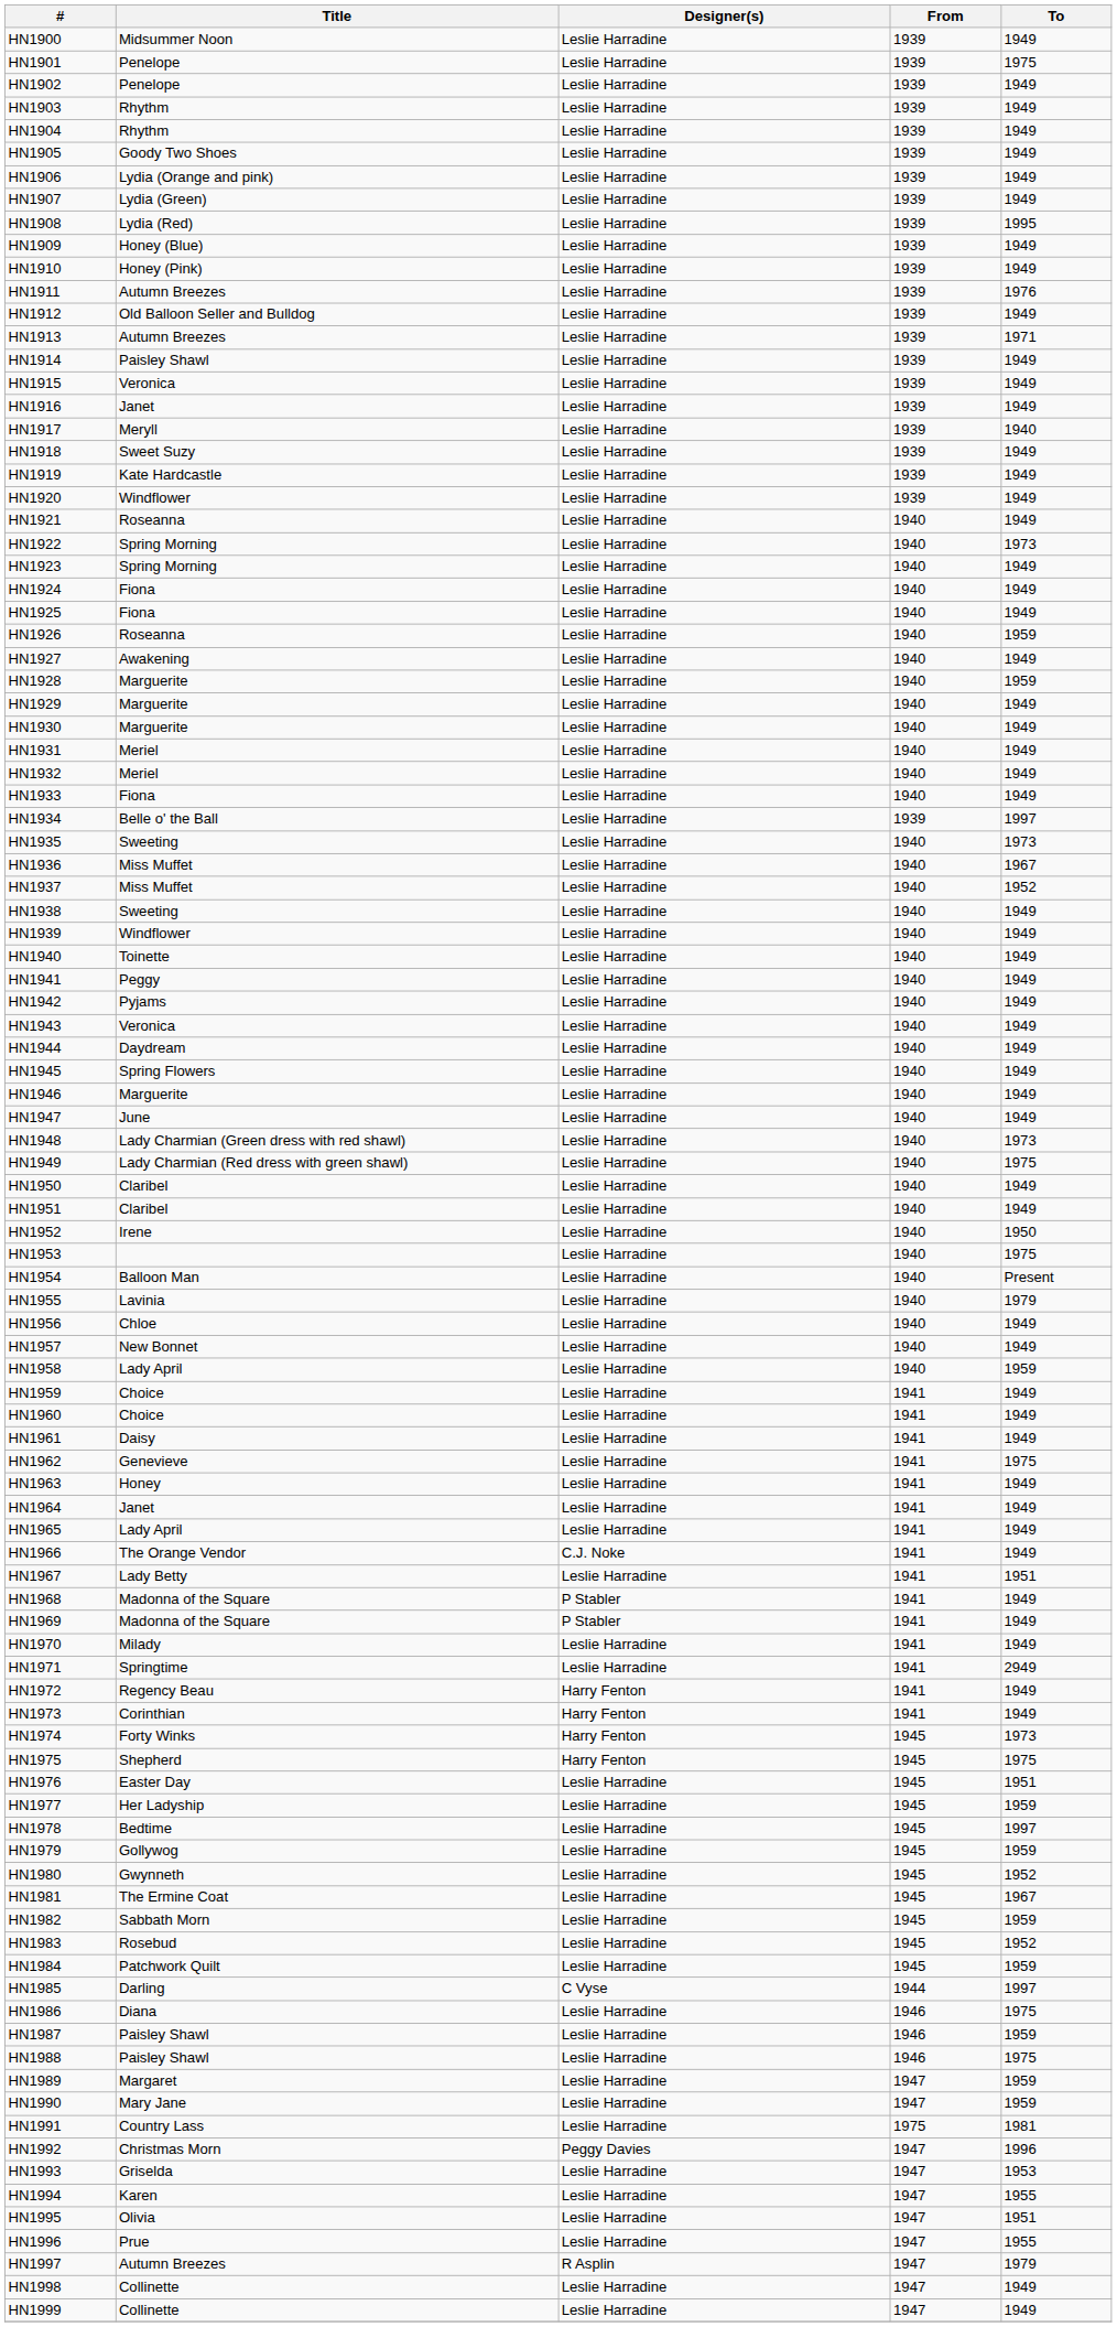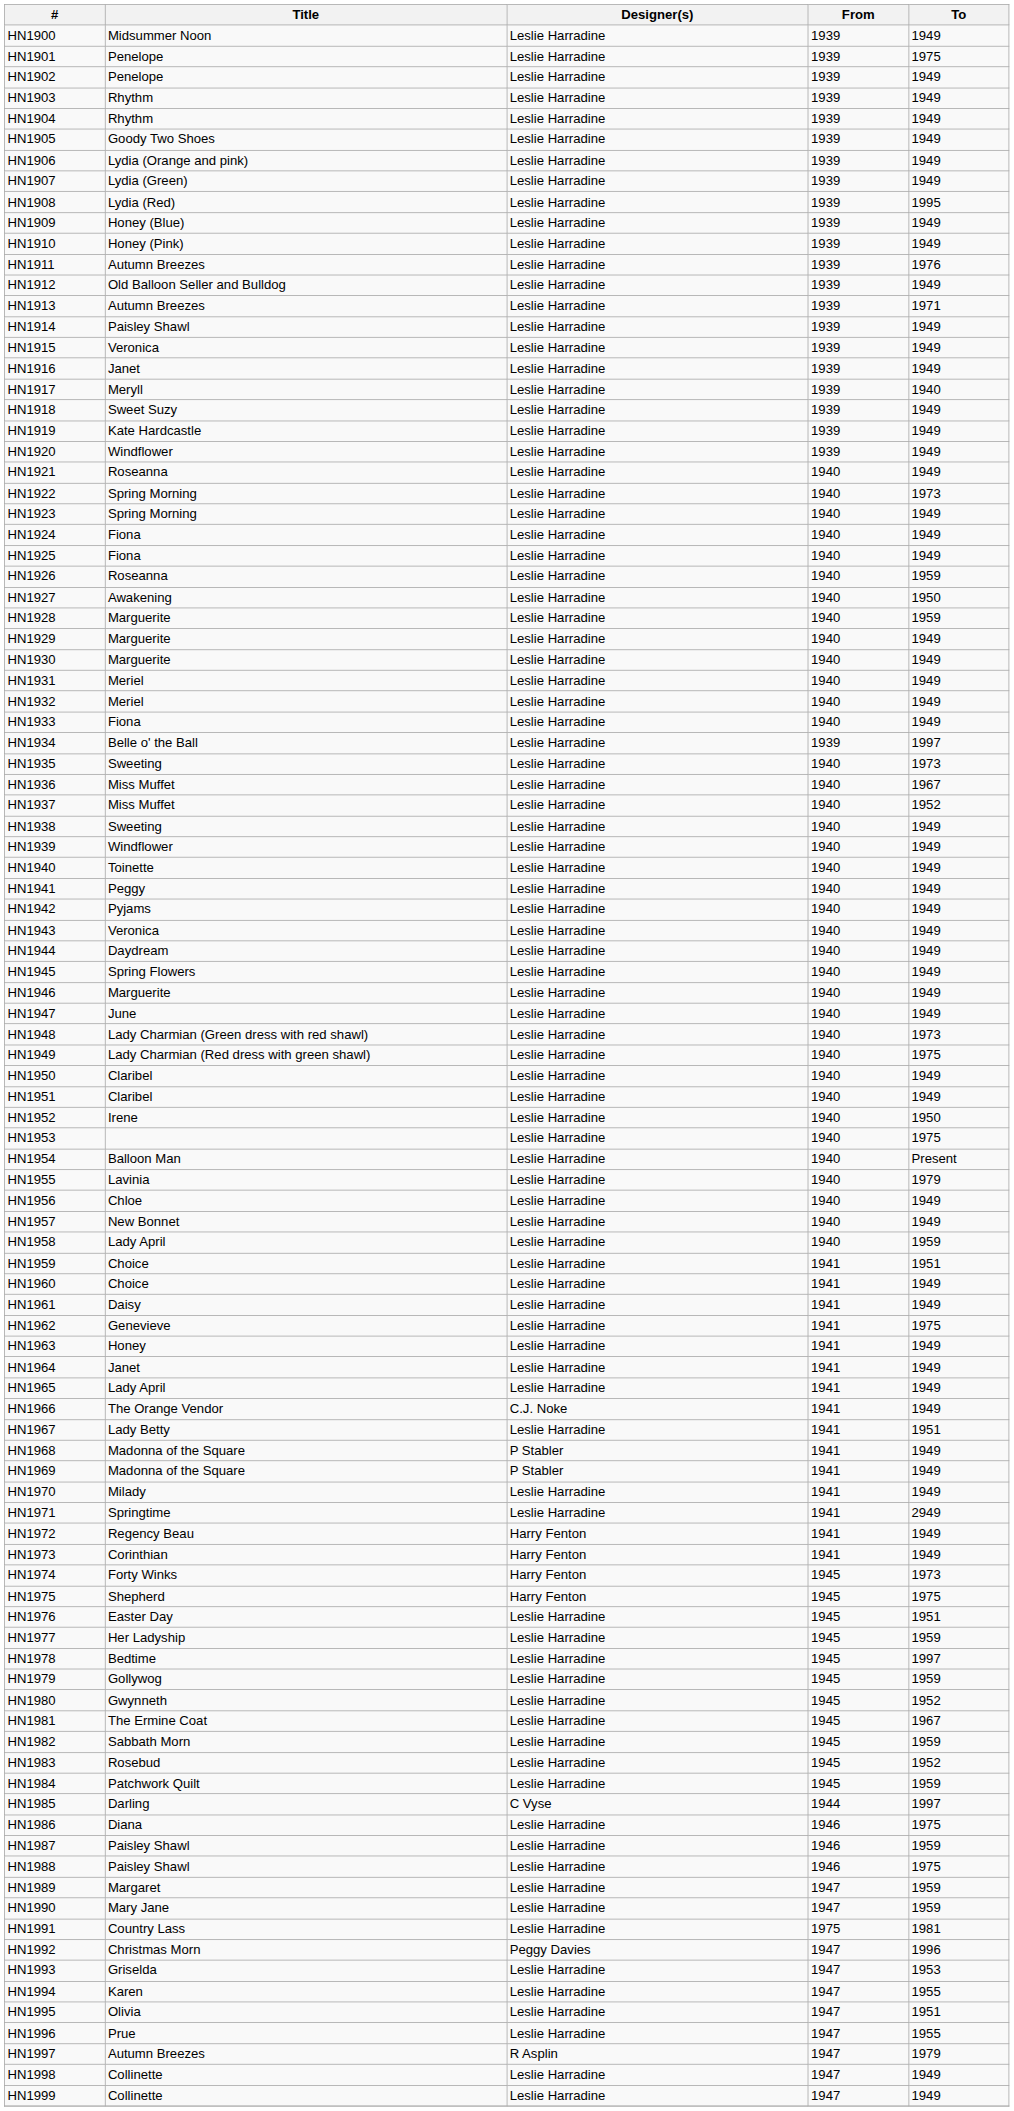 <table class="wikitable collapsible" width="97%" border="1" cellpadding="1" cellspacing="0" align="centre">
 <tr>
 <th width=10%>#</th>
 <th width=40%>Title</th>
 <th width=30%>Designer(s)</th>
 <th width=10%>From</th>
 <th width=10%>To</th>
 </tr>
 <tr>
 <td>HN1900</td>
 <td>Midsummer Noon</td>
 <td>Leslie Harradine</td>
 <td>1939</td>
 <td>1949</td>
 </tr>
 <tr>
 <td>HN1901</td>
 <td>Penelope</td>
 <td>Leslie Harradine</td>
 <td>1939</td>
 <td>1975</td>
 </tr>
 <tr>
 <td>HN1902</td>
 <td>Penelope</td>
 <td>Leslie Harradine</td>
 <td>1939</td>
 <td>1949</td>
 </tr>
 <tr>
 <td>HN1903</td>
 <td>Rhythm</td>
 <td>Leslie Harradine</td>
 <td>1939</td>
 <td>1949</td>
 </tr>
 <tr>
 <td>HN1904</td>
 <td>Rhythm</td>
 <td>Leslie Harradine</td>
 <td>1939</td>
 <td>1949</td>
 </tr>
 <tr>
 <td>HN1905</td>
 <td>Goody Two Shoes</td>
 <td>Leslie Harradine</td>
 <td>1939</td>
 <td>1949</td>
 </tr>
 <tr>
 <td>HN1906</td>
 <td>Lydia (Orange and pink)</td>
 <td>Leslie Harradine</td>
 <td>1939</td>
 <td>1949</td>
 </tr>
 <tr>
 <td>HN1907</td>
 <td>Lydia (Green)</td>
 <td>Leslie Harradine</td>
 <td>1939</td>
 <td>1949</td>
 </tr>
 <tr>
 <td>HN1908</td>
 <td>Lydia (Red)</td>
 <td>Leslie Harradine</td>
 <td>1939</td>
 <td>1995</td>
 </tr>
 <tr>
 <td>HN1909</td>
 <td>Honey (Blue)</td>
 <td>Leslie Harradine</td>
 <td>1939</td>
 <td>1949</td>
 </tr>
 <tr>
 <td>HN1910</td>
 <td>Honey (Pink)</td>
 <td>Leslie Harradine</td>
 <td>1939</td>
 <td>1949</td>
 </tr>
 <tr>
 <td>HN1911</td>
 <td>Autumn Breezes</td>
 <td>Leslie Harradine</td>
 <td>1939</td>
 <td>1976</td>
 </tr>
 <tr>
 <td>HN1912</td>
 <td>Old Balloon Seller and Bulldog</td>
 <td>Leslie Harradine</td>
 <td>1939</td>
 <td>1949</td>
 </tr>
 <tr>
 <td>HN1913</td>
 <td>Autumn Breezes</td>
 <td>Leslie Harradine</td>
 <td>1939</td>
 <td>1971</td>
 </tr>
 <tr>
 <td>HN1914</td>
 <td>Paisley Shawl</td>
 <td>Leslie Harradine</td>
 <td>1939</td>
 <td>1949</td>
 </tr>
 <tr>
 <td>HN1915</td>
 <td>Veronica</td>
 <td>Leslie Harradine</td>
 <td>1939</td>
 <td>1949</td>
 </tr>
 <tr>
 <td>HN1916</td>
 <td>Janet</td>
 <td>Leslie Harradine</td>
 <td>1939</td>
 <td>1949</td>
 </tr>
 <tr>
 <td>HN1917</td>
 <td>Meryll</td>
 <td>Leslie Harradine</td>
 <td>1939</td>
 <td>1940</td>
 </tr>
 <tr>
 <td>HN1918</td>
 <td>Sweet Suzy</td>
 <td>Leslie Harradine</td>
 <td>1939</td>
 <td>1949</td>
 </tr>
 <tr>
 <td>HN1919</td>
 <td>Kate Hardcastle</td>
 <td>Leslie Harradine</td>
 <td>1939</td>
 <td>1949</td>
 </tr>
 <tr>
 <td>HN1920</td>
 <td>Windflower</td>
 <td>Leslie Harradine</td>
 <td>1939</td>
 <td>1949</td>
 </tr>
 <tr>
 <td>HN1921</td>
 <td>Roseanna</td>
 <td>Leslie Harradine</td>
 <td>1940</td>
 <td>1949</td>
 </tr>
 <tr>
 <td>HN1922</td>
 <td>Spring Morning</td>
 <td>Leslie Harradine</td>
 <td>1940</td>
 <td>1973</td>
 </tr>
 <tr>
 <td>HN1923</td>
 <td>Spring Morning</td>
 <td>Leslie Harradine</td>
 <td>1940</td>
 <td>1949</td>
 </tr>
 <tr>
 <td>HN1924</td>
 <td>Fiona</td>
 <td>Leslie Harradine</td>
 <td>1940</td>
 <td>1949</td>
 </tr>
 <tr>
 <td>HN1925</td>
 <td>Fiona</td>
 <td>Leslie Harradine</td>
 <td>1940</td>
 <td>1949</td>
 </tr>
 <tr>
 <td>HN1926</td>
 <td>Roseanna</td>
 <td>Leslie Harradine</td>
 <td>1940</td>
 <td>1959</td>
 </tr>
 <tr>
 <td>HN1927</td>
 <td>Awakening</td>
 <td>Leslie Harradine</td>
 <td>1940</td>
-<td>1949</td>
+<td>1950</td>
 </tr>
 <tr>
 <td>HN1928</td>
 <td>Marguerite</td>
 <td>Leslie Harradine</td>
 <td>1940</td>
 <td>1959</td>
 </tr>
 <tr>
 <td>HN1929</td>
 <td>Marguerite</td>
 <td>Leslie Harradine</td>
 <td>1940</td>
 <td>1949</td>
 </tr>
 <tr>
 <td>HN1930</td>
 <td>Marguerite</td>
 <td>Leslie Harradine</td>
 <td>1940</td>
 <td>1949</td>
 </tr>
 <tr>
 <td>HN1931</td>
 <td>Meriel</td>
 <td>Leslie Harradine</td>
 <td>1940</td>
 <td>1949</td>
 </tr>
 <tr>
 <td>HN1932</td>
 <td>Meriel</td>
 <td>Leslie Harradine</td>
 <td>1940</td>
 <td>1949</td>
 </tr>
 <tr>
 <td>HN1933</td>
 <td>Fiona</td>
 <td>Leslie Harradine</td>
 <td>1940</td>
 <td>1949</td>
 </tr>
 <tr>
 <td>HN1934</td>
 <td>Belle o' the Ball</td>
 <td>Leslie Harradine</td>
 <td>1939</td>
 <td>1997</td>
 </tr>
 <tr>
 <td>HN1935</td>
 <td>Sweeting</td>
 <td>Leslie Harradine</td>
 <td>1940</td>
 <td>1973</td>
 </tr>
 <tr>
 <td>HN1936</td>
 <td>Miss Muffet</td>
 <td>Leslie Harradine</td>
 <td>1940</td>
 <td>1967</td>
 </tr>
 <tr>
 <td>HN1937</td>
 <td>Miss Muffet</td>
 <td>Leslie Harradine</td>
 <td>1940</td>
 <td>1952</td>
 </tr>
 <tr>
 <td>HN1938</td>
 <td>Sweeting</td>
 <td>Leslie Harradine</td>
 <td>1940</td>
 <td>1949</td>
 </tr>
 <tr>
 <td>HN1939</td>
 <td>Windflower</td>
 <td>Leslie Harradine</td>
 <td>1940</td>
 <td>1949</td>
 </tr>
 <tr>
 <td>HN1940</td>
 <td>Toinette</td>
 <td>Leslie Harradine</td>
 <td>1940</td>
 <td>1949</td>
 </tr>
 <tr>
 <td>HN1941</td>
 <td>Peggy</td>
 <td>Leslie Harradine</td>
 <td>1940</td>
 <td>1949</td>
 </tr>
 <tr>
 <td>HN1942</td>
 <td>Pyjams</td>
 <td>Leslie Harradine</td>
 <td>1940</td>
 <td>1949</td>
 </tr>
 <tr>
 <td>HN1943</td>
 <td>Veronica</td>
 <td>Leslie Harradine</td>
 <td>1940</td>
 <td>1949</td>
 </tr>
 <tr>
 <td>HN1944</td>
 <td>Daydream</td>
 <td>Leslie Harradine</td>
 <td>1940</td>
 <td>1949</td>
 </tr>
 <tr>
 <td>HN1945</td>
 <td>Spring Flowers</td>
 <td>Leslie Harradine</td>
 <td>1940</td>
 <td>1949</td>
 </tr>
 <tr>
 <td>HN1946</td>
 <td>Marguerite</td>
 <td>Leslie Harradine</td>
 <td>1940</td>
 <td>1949</td>
 </tr>
 <tr>
 <td>HN1947</td>
 <td>June</td>
 <td>Leslie Harradine</td>
 <td>1940</td>
 <td>1949</td>
 </tr>
 <tr>
 <td>HN1948</td>
 <td>Lady Charmian (Green dress with red shawl)</td>
 <td>Leslie Harradine</td>
 <td>1940</td>
 <td>1973</td>
 </tr>
 <tr>
 <td>HN1949</td>
 <td>Lady Charmian (Red dress with green shawl)</td>
 <td>Leslie Harradine</td>
 <td>1940</td>
 <td>1975</td>
 </tr>
 <tr>
 <td>HN1950</td>
 <td>Claribel</td>
 <td>Leslie Harradine</td>
 <td>1940</td>
 <td>1949</td>
 </tr>
 <tr>
 <td>HN1951</td>
 <td>Claribel</td>
 <td>Leslie Harradine</td>
 <td>1940</td>
 <td>1949</td>
 </tr>
 <tr>
 <td>HN1952</td>
 <td>Irene</td>
 <td>Leslie Harradine</td>
 <td>1940</td>
 <td>1950</td>
 </tr>
 <tr>
 <td>HN1953</td>
 <td></td>
 <td>Leslie Harradine</td>
 <td>1940</td>
 <td>1975</td>
 </tr>
 <tr>
 <td>HN1954</td>
 <td>Balloon Man</td>
 <td>Leslie Harradine</td>
 <td>1940</td>
 <td>Present</td>
 </tr>
 <tr>
 <td>HN1955</td>
 <td>Lavinia</td>
 <td>Leslie Harradine</td>
 <td>1940</td>
 <td>1979</td>
 </tr>
 <tr>
 <td>HN1956</td>
 <td>Chloe</td>
 <td>Leslie Harradine</td>
 <td>1940</td>
 <td>1949</td>
 </tr>
 <tr>
 <td>HN1957</td>
 <td>New Bonnet</td>
 <td>Leslie Harradine</td>
 <td>1940</td>
 <td>1949</td>
 </tr>
 <tr>
 <td>HN1958</td>
 <td>Lady April</td>
 <td>Leslie Harradine</td>
 <td>1940</td>
 <td>1959</td>
 </tr>
 <tr>
 <td>HN1959</td>
 <td>Choice</td>
 <td>Leslie Harradine</td>
 <td>1941</td>
-<td>1949</td>
+<td>1951</td>
 </tr>
 <tr>
 <td>HN1960</td>
 <td>Choice</td>
 <td>Leslie Harradine</td>
 <td>1941</td>
 <td>1949</td>
 </tr>
 <tr>
 <td>HN1961</td>
 <td>Daisy</td>
 <td>Leslie Harradine</td>
 <td>1941</td>
 <td>1949</td>
 </tr>
 <tr>
 <td>HN1962</td>
 <td>Genevieve</td>
 <td>Leslie Harradine</td>
 <td>1941</td>
 <td>1975</td>
 </tr>
 <tr>
 <td>HN1963</td>
 <td>Honey</td>
 <td>Leslie Harradine</td>
 <td>1941</td>
 <td>1949</td>
 </tr>
 <tr>
 <td>HN1964</td>
 <td>Janet</td>
 <td>Leslie Harradine</td>
 <td>1941</td>
 <td>1949</td>
 </tr>
 <tr>
 <td>HN1965</td>
 <td>Lady April</td>
 <td>Leslie Harradine</td>
 <td>1941</td>
 <td>1949</td>
 </tr>
 <tr>
 <td>HN1966</td>
 <td>The Orange Vendor</td>
 <td>C.J. Noke</td>
 <td>1941</td>
 <td>1949</td>
 </tr>
 <tr>
 <td>HN1967</td>
 <td>Lady Betty</td>
 <td>Leslie Harradine</td>
 <td>1941</td>
 <td>1951</td>
 </tr>
 <tr>
 <td>HN1968</td>
 <td>Madonna of the Square</td>
 <td>P Stabler</td>
 <td>1941</td>
 <td>1949</td>
 </tr>
 <tr>
 <td>HN1969</td>
 <td>Madonna of the Square</td>
 <td>P Stabler</td>
 <td>1941</td>
 <td>1949</td>
 </tr>
 <tr>
 <td>HN1970</td>
 <td>Milady</td>
 <td>Leslie Harradine</td>
 <td>1941</td>
 <td>1949</td>
 </tr>
 <tr>
 <td>HN1971</td>
 <td>Springtime</td>
 <td>Leslie Harradine</td>
 <td>1941</td>
 <td>2949</td>
 </tr>
 <tr>
 <td>HN1972</td>
 <td>Regency Beau</td>
 <td>Harry Fenton</td>
 <td>1941</td>
 <td>1949</td>
 </tr>
 <tr>
 <td>HN1973</td>
 <td>Corinthian</td>
 <td>Harry Fenton</td>
 <td>1941</td>
 <td>1949</td>
 </tr>
 <tr>
 <td>HN1974</td>
 <td>Forty Winks</td>
 <td>Harry Fenton</td>
 <td>1945</td>
 <td>1973</td>
 </tr>
 <tr>
 <td>HN1975</td>
 <td>Shepherd</td>
 <td>Harry Fenton</td>
 <td>1945</td>
 <td>1975</td>
 </tr>
 <tr>
 <td>HN1976</td>
 <td>Easter Day</td>
 <td>Leslie Harradine</td>
 <td>1945</td>
 <td>1951</td>
 </tr>
 <tr>
 <td>HN1977</td>
 <td>Her Ladyship</td>
 <td>Leslie Harradine</td>
 <td>1945</td>
 <td>1959</td>
 </tr>
 <tr>
 <td>HN1978</td>
 <td>Bedtime</td>
 <td>Leslie Harradine</td>
 <td>1945</td>
 <td>1997</td>
 </tr>
 <tr>
 <td>HN1979</td>
 <td>Gollywog</td>
 <td>Leslie Harradine</td>
 <td>1945</td>
 <td>1959</td>
 </tr>
 <tr>
 <td>HN1980</td>
 <td>Gwynneth</td>
 <td>Leslie Harradine</td>
 <td>1945</td>
 <td>1952</td>
 </tr>
 <tr>
 <td>HN1981</td>
 <td>The Ermine Coat</td>
 <td>Leslie Harradine</td>
 <td>1945</td>
 <td>1967</td>
 </tr>
 <tr>
 <td>HN1982</td>
 <td>Sabbath Morn</td>
 <td>Leslie Harradine</td>
 <td>1945</td>
 <td>1959</td>
 </tr>
 <tr>
 <td>HN1983</td>
 <td>Rosebud</td>
 <td>Leslie Harradine</td>
 <td>1945</td>
 <td>1952</td>
 </tr>
 <tr>
 <td>HN1984</td>
 <td>Patchwork Quilt</td>
 <td>Leslie Harradine</td>
 <td>1945</td>
 <td>1959</td>
 </tr>
 <tr>
 <td>HN1985</td>
 <td>Darling</td>
 <td>C Vyse</td>
 <td>1944</td>
 <td>1997</td>
 </tr>
 <tr>
 <td>HN1986</td>
 <td>Diana</td>
 <td>Leslie Harradine</td>
 <td>1946</td>
 <td>1975</td>
 </tr>
 <tr>
 <td>HN1987</td>
 <td>Paisley Shawl</td>
 <td>Leslie Harradine</td>
 <td>1946</td>
 <td>1959</td>
 </tr>
 <tr>
 <td>HN1988</td>
 <td>Paisley Shawl</td>
 <td>Leslie Harradine</td>
 <td>1946</td>
 <td>1975</td>
 </tr>
 <tr>
 <td>HN1989</td>
 <td>Margaret</td>
 <td>Leslie Harradine</td>
 <td>1947</td>
 <td>1959</td>
 </tr>
 <tr>
 <td>HN1990</td>
 <td>Mary Jane</td>
 <td>Leslie Harradine</td>
 <td>1947</td>
 <td>1959</td>
 </tr>
 <tr>
 <td>HN1991</td>
 <td>Country Lass</td>
 <td>Leslie Harradine</td>
 <td>1975</td>
 <td>1981</td>
 </tr>
 <tr>
 <td>HN1992</td>
 <td>Christmas Morn</td>
 <td>Peggy Davies</td>
 <td>1947</td>
 <td>1996</td>
 </tr>
 <tr>
 <td>HN1993</td>
 <td>Griselda</td>
 <td>Leslie Harradine</td>
 <td>1947</td>
 <td>1953</td>
 </tr>
 <tr>
 <td>HN1994</td>
 <td>Karen</td>
 <td>Leslie Harradine</td>
 <td>1947</td>
 <td>1955</td>
 </tr>
 <tr>
 <td>HN1995</td>
 <td>Olivia</td>
 <td>Leslie Harradine</td>
 <td>1947</td>
 <td>1951</td>
 </tr>
 <tr>
 <td>HN1996</td>
 <td>Prue</td>
 <td>Leslie Harradine</td>
 <td>1947</td>
 <td>1955</td>
 </tr>
 <tr>
 <td>HN1997</td>
 <td>Autumn Breezes</td>
 <td>R Asplin</td>
 <td>1947</td>
 <td>1979</td>
 </tr>
 <tr>
 <td>HN1998</td>
 <td>Collinette</td>
 <td>Leslie Harradine</td>
 <td>1947</td>
 <td>1949</td>
 </tr>
 <tr>
 <td>HN1999</td>
 <td>Collinette</td>
 <td>Leslie Harradine</td>
 <td>1947</td>
 <td>1949</td>
 </tr>
 <tr>
 </tr>
 </table>
